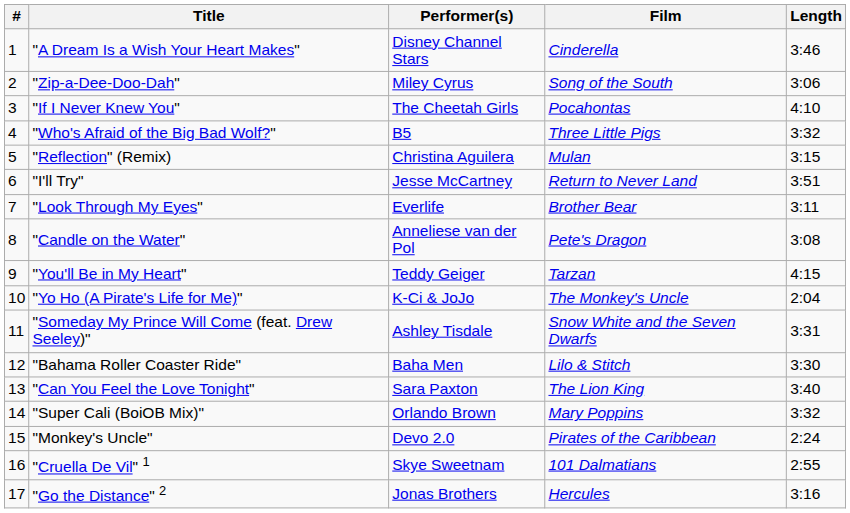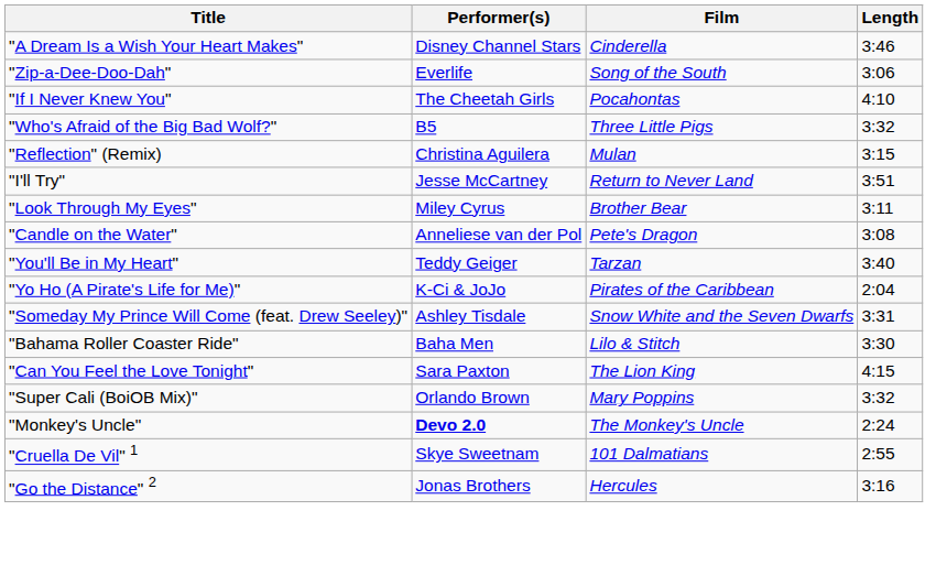 <table class="wikitable" style="font-size: 100%">
 <tr>
-<th>#</th>
 <th>Title</th>
 <th>Performer(s)</th>
 <th>Film</th>
 <th>Length</th>
 </tr>
 <tr>
-<td>1</td>
 <td>"<a href='#'>A Dream Is a Wish Your Heart Makes</a>"</td>
 <td><a href='#'>Disney Channel Stars</a></td>
 <td><em><a href='#'>Cinderella</a></em></td>
 <td>3:46</td>
 </tr>
 <tr>
-<td>2</td>
 <td>"<a href='#'>Zip-a-Dee-Doo-Dah</a>"</td>
-<td><a href='#'>Miley Cyrus</a></td>
+<td><a href='#'>Everlife</a></td>
 <td><em><a href='#'>Song of the South</a></em></td>
 <td>3:06</td>
 </tr>
 <tr>
-<td>3</td>
 <td>"<a href='#'>If I Never Knew You</a>"</td>
 <td><a href='#'>The Cheetah Girls</a></td>
 <td><em><a href='#'>Pocahontas</a></em></td>
 <td>4:10</td>
 </tr>
 <tr>
-<td>4</td>
 <td>"<a href='#'>Who's Afraid of the Big Bad Wolf?</a>"</td>
 <td><a href='#'>B5</a></td>
 <td><em><a href='#'>Three Little Pigs</a></em></td>
 <td>3:32</td>
 </tr>
 <tr>
-<td>5</td>
 <td>"<a href='#'>Reflection</a>" (Remix)</td>
 <td><a href='#'>Christina Aguilera</a></td>
 <td><em><a href='#'>Mulan</a></em></td>
 <td>3:15</td>
 </tr>
 <tr>
-<td>6</td>
 <td>"I'll Try"</td>
 <td><a href='#'>Jesse McCartney</a></td>
 <td><em><a href='#'>Return to Never Land</a></em></td>
 <td>3:51</td>
 </tr>
 <tr>
-<td>7</td>
 <td>"<a href='#'>Look Through My Eyes</a>"</td>
-<td><a href='#'>Everlife</a></td>
+<td><a href='#'>Miley Cyrus</a></td>
 <td><em><a href='#'>Brother Bear</a></em></td>
 <td>3:11</td>
 </tr>
 <tr>
-<td>8</td>
 <td>"<a href='#'>Candle on the Water</a>"</td>
 <td><a href='#'>Anneliese van der Pol</a></td>
 <td><em><a href='#'>Pete's Dragon</a></em></td>
 <td>3:08</td>
 </tr>
 <tr>
-<td>9</td>
 <td>"<a href='#'>You'll Be in My Heart</a>"</td>
 <td><a href='#'>Teddy Geiger</a></td>
 <td><em><a href='#'>Tarzan</a></em></td>
-<td>4:15</td>
+<td>3:40</td>
 </tr>
 <tr>
-<td>10</td>
 <td>"<a href='#'>Yo Ho (A Pirate's Life for Me)</a>"</td>
 <td><a href='#'>K-Ci & JoJo</a></td>
-<td><em><a href='#'>The Monkey's Uncle</a></em></td>
+<td><em><a href='#'>Pirates of the Caribbean</a></em></td>
 <td>2:04</td>
 </tr>
 <tr>
-<td>11</td>
 <td>"<a href='#'>Someday My Prince Will Come</a> (feat. <a href='#'>Drew Seeley</a>)"</td>
 <td><a href='#'>Ashley Tisdale</a></td>
 <td><em><a href='#'>Snow White and the Seven Dwarfs</a></em></td>
 <td>3:31</td>
 </tr>
 <tr>
-<td>12</td>
 <td>"Bahama Roller Coaster Ride"</td>
 <td><a href='#'>Baha Men</a></td>
 <td><em><a href='#'>Lilo & Stitch</a></em></td>
 <td>3:30</td>
 </tr>
 <tr>
-<td>13</td>
 <td>"<a href='#'>Can You Feel the Love Tonight</a>"</td>
 <td><a href='#'>Sara Paxton</a></td>
 <td><em><a href='#'>The Lion King</a></em></td>
-<td>3:40</td>
+<td>4:15</td>
 </tr>
 <tr>
-<td>14</td>
 <td>"Super Cali (BoiOB Mix)"</td>
 <td><a href='#'>Orlando Brown</a></td>
 <td><em><a href='#'>Mary Poppins</a></em></td>
 <td>3:32</td>
 </tr>
 <tr>
-<td>15</td>
 <td>"Monkey's Uncle"</td>
-<td><a href='#'>Devo 2.0</a></td>
-<td><em><a href='#'>Pirates of the Caribbean</a></em></td>
+<td><strong><a href='#'>Devo 2.0</a></strong></td>
+<td><em><a href='#'>The Monkey's Uncle</a></em></td>
 <td>2:24</td>
 </tr>
 <tr>
-<td>16</td>
 <td>"<a href='#'>Cruella De Vil</a>" <sup>1</sup></td>
 <td><a href='#'>Skye Sweetnam</a></td>
 <td><em><a href='#'>101 Dalmatians</a></em></td>
 <td>2:55</td>
 </tr>
 <tr>
-<td>17</td>
 <td>"<a href='#'>Go the Distance</a>" <sup>2</sup></td>
 <td><a href='#'>Jonas Brothers</a></td>
 <td><em><a href='#'>Hercules</a></em></td>
 <td>3:16</td>
 </tr>
 </table>
